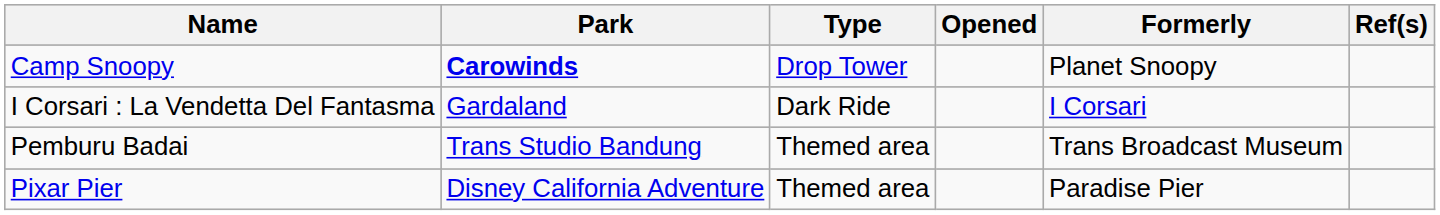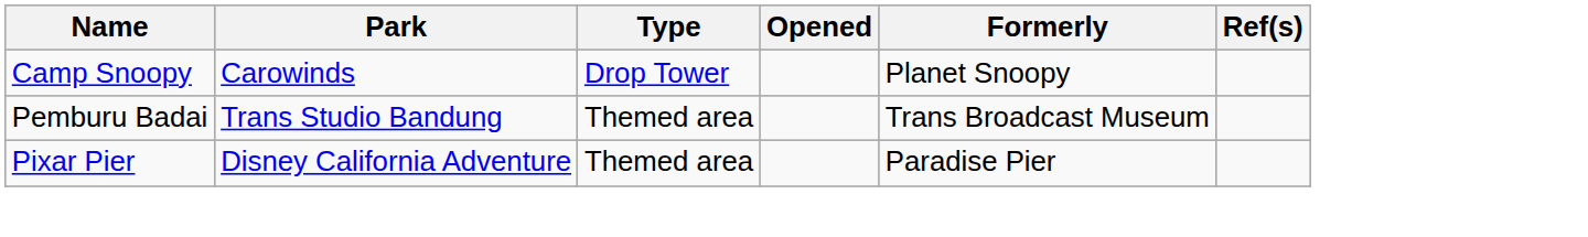 <table class="wikitable sortable">
 <tr>
 <th>Name</th>
 <th>Park</th>
 <th>Type</th>
 <th>Opened</th>
 <th>Formerly</th>
 <th class="unsortable">Ref(s)</th>
 </tr>
 <tr>
 <td><a href='#'>Camp Snoopy</a></td>
-<td><strong><a href='#'>Carowinds</a></strong></td>
+<td><a href='#'>Carowinds</a></td>
 <td><a href='#'>Drop Tower</a></td>
 <td></td>
 <td>Planet Snoopy</td>
-<td></td>
-</tr>
-<tr>
-<td>I Corsari : La Vendetta Del Fantasma</td>
-<td><a href='#'>Gardaland</a></td>
-<td>Dark Ride</td>
-<td></td>
-<td><a href='#'>I Corsari</a></td>
 <td></td>
 </tr>
 <tr>
 <td>Pemburu Badai</td>
 <td><a href='#'>Trans Studio Bandung</a></td>
 <td>Themed area</td>
 <td></td>
 <td>Trans Broadcast Museum</td>
 <td></td>
 </tr>
 <tr>
 <td><a href='#'>Pixar Pier</a></td>
 <td><a href='#'>Disney California Adventure</a></td>
 <td>Themed area</td>
 <td></td>
 <td>Paradise Pier</td>
 <td></td>
 </tr>
 </table>
